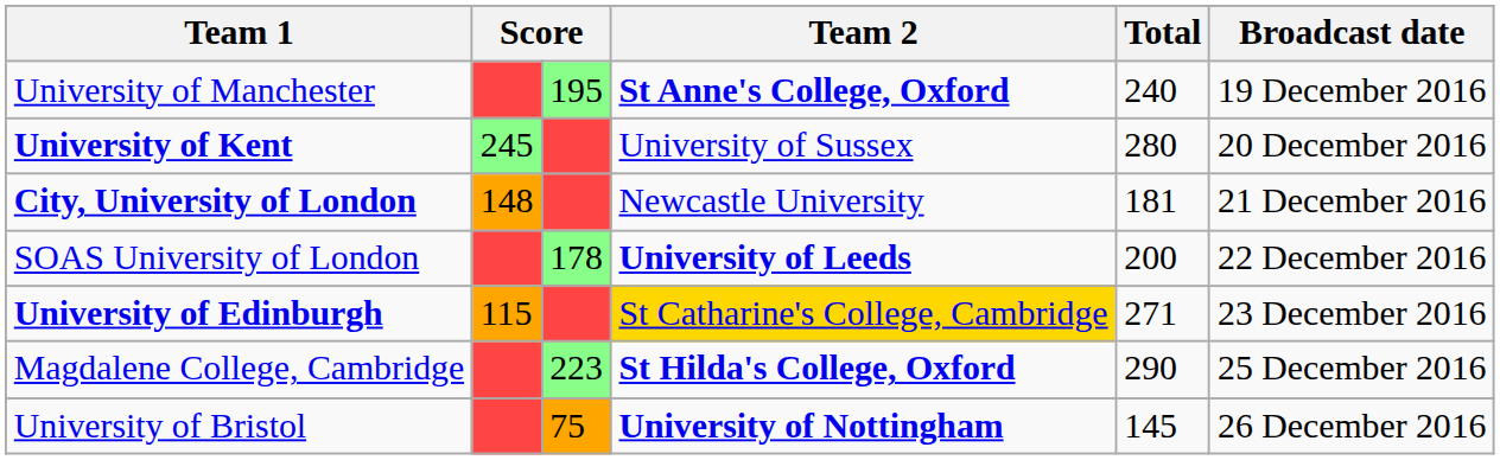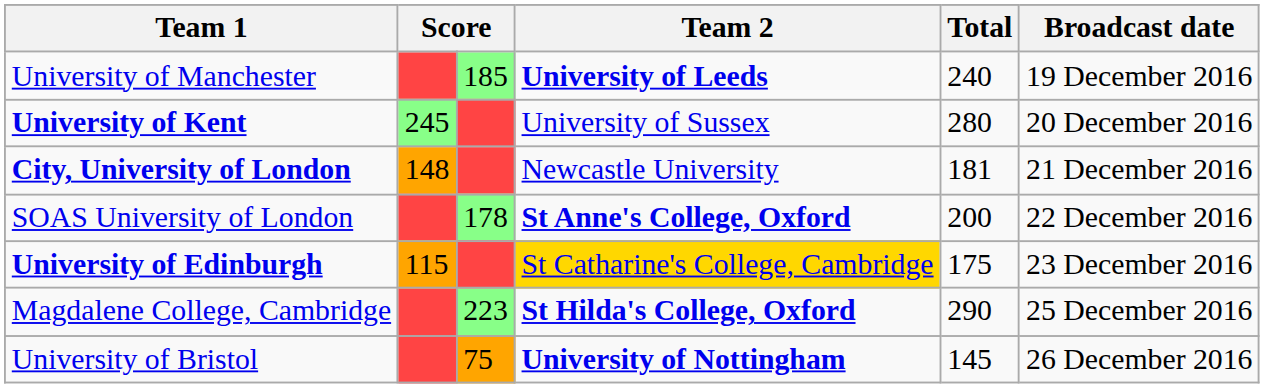 <table class="wikitable">
 <tr>
 <th>Team 1</th>
 <th colspan=2>Score</th>
 <th>Team 2</th>
 <th>Total</th>
 <th>Broadcast date</th>
 </tr>
 <tr>
 <td><a href='#'>University of Manchester</a></td>
 <td style="background:#f44;"></td>
-<td style="background:#88ff88">195</td>
-<td><strong><a href='#'>St Anne's College, Oxford</a></strong></td>
+<td style="background:#88ff88">185</td>
+<td><strong><a href='#'>University of Leeds</a></strong></td>
 <td>240</td>
 <td>19 December 2016</td>
 </tr>
 <tr>
 <td><strong><a href='#'>University of Kent</a></strong></td>
 <td style="background:#88ff88">245</td>
 <td style="background:#f44;"></td>
 <td><a href='#'>University of Sussex</a></td>
 <td>280</td>
 <td>20 December 2016</td>
 </tr>
 <tr>
 <td><strong><a href='#'>City, University of London</a></strong></td>
 <td style="background:orange">148</td>
 <td style="background:#f44;"></td>
 <td><a href='#'>Newcastle University</a></td>
 <td>181</td>
 <td>21 December 2016</td>
 </tr>
 <tr>
 <td><a href='#'>SOAS University of London</a></td>
 <td style="background:#f44;"></td>
 <td style="background:#88ff88">178</td>
-<td><strong><a href='#'>University of Leeds</a></strong></td>
+<td><strong><a href='#'>St Anne's College, Oxford</a></strong></td>
 <td>200</td>
 <td>22 December 2016</td>
 </tr>
 <tr>
 <td><strong><a href='#'>University of Edinburgh</a></strong></td>
 <td style="background:orange">115</td>
 <td style="background:#f44;"></td>
 <td style="background: gold;"><a href='#'>St Catharine's College, Cambridge</a></td>
-<td>271</td>
+<td>175</td>
 <td>23 December 2016</td>
 </tr>
 <tr>
 <td><a href='#'>Magdalene College, Cambridge</a></td>
 <td style="background:#f44;"></td>
 <td style="background:#88ff88">223</td>
 <td><strong><a href='#'>St Hilda's College, Oxford</a></strong></td>
 <td>290</td>
 <td>25 December 2016</td>
 </tr>
 <tr>
 <td><a href='#'>University of Bristol</a></td>
 <td style="background:#f44;"></td>
 <td style="background:orange">75</td>
 <td><strong><a href='#'>University of Nottingham</a></strong></td>
 <td>145</td>
 <td>26 December 2016</td>
 </tr>
 </table>
